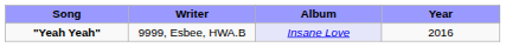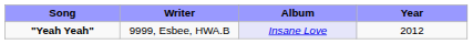 <table class="wikitable" style="margin:0.5em auto; clear:both; font-size:.9em; text-align:center; width:100%">
 <tr>
 <th style="width:500px; background:#99f;">Song</th>
 <th style="width:500px; background:#99f;">Writer</th>
 <th style="width:500px; background:#99f;">Album</th>
 <th style="width:500px; background:#99f;">Year</th>
 </tr>
 <tr>
 <td><strong>"Yeah Yeah"</strong></td>
 <td>9999, Esbee, HWA.B</td>
 <td style="background: lavender;"><em><a href='#'>Insane Love</a></em></td>
-<td>2016</td>
+<td>2012</td>
 </tr>
 </table>
